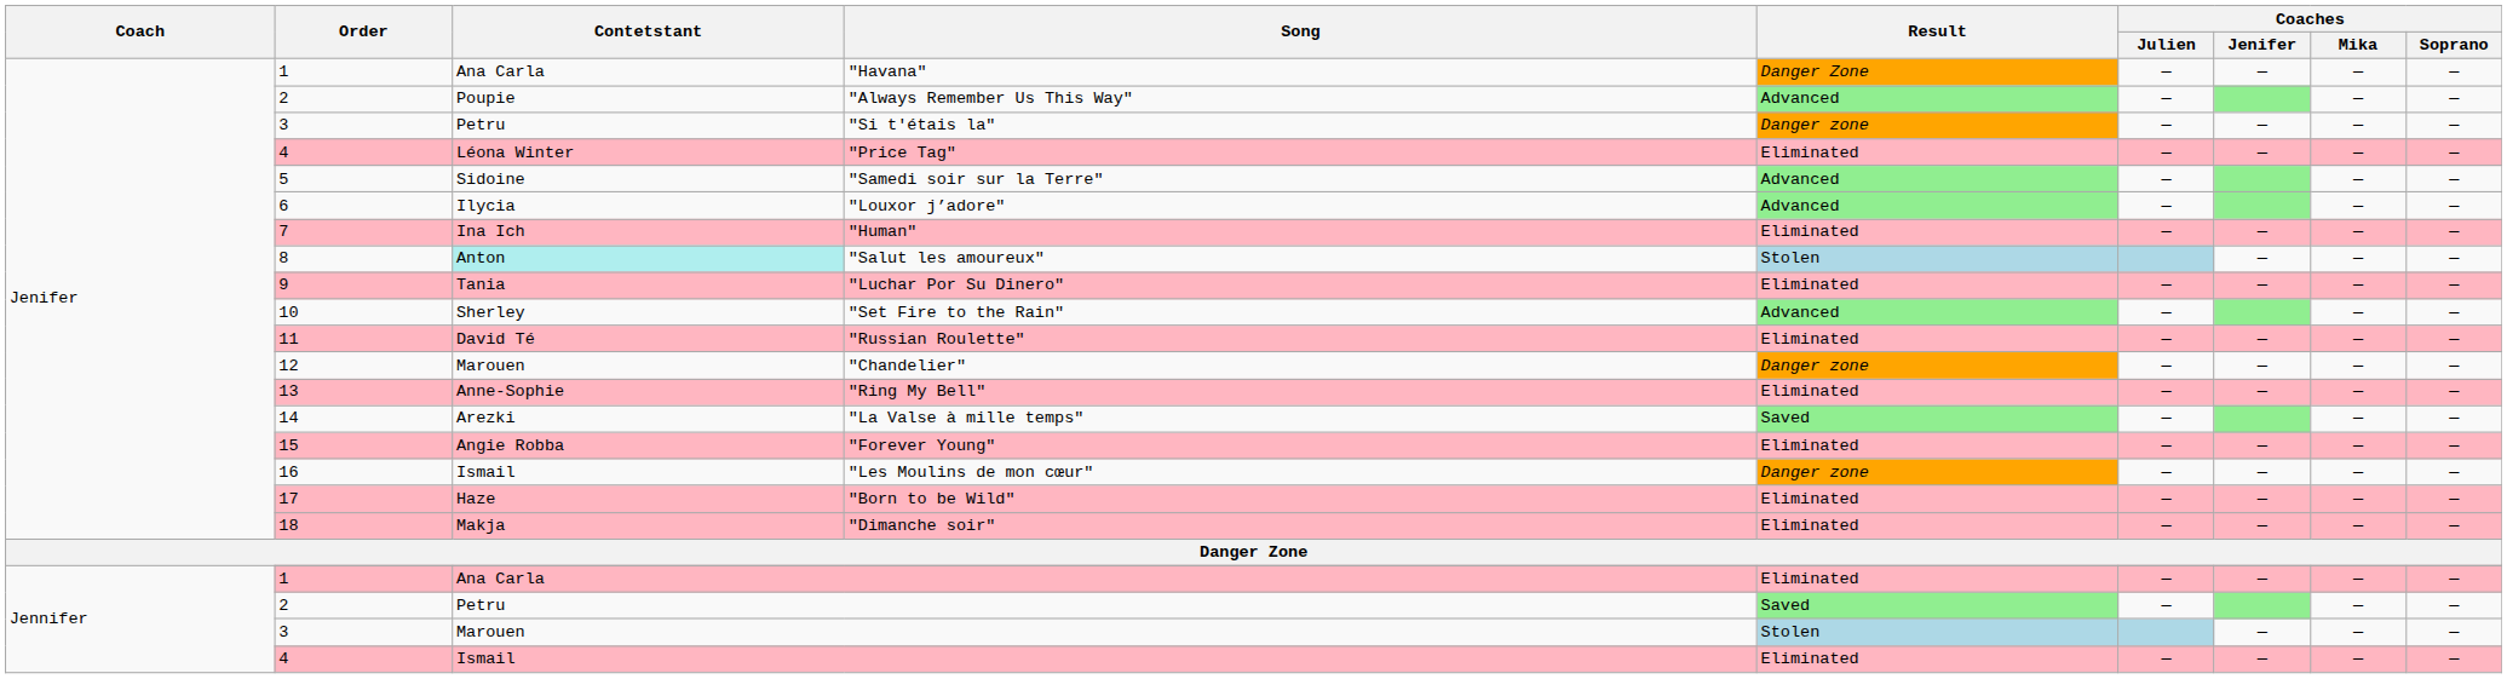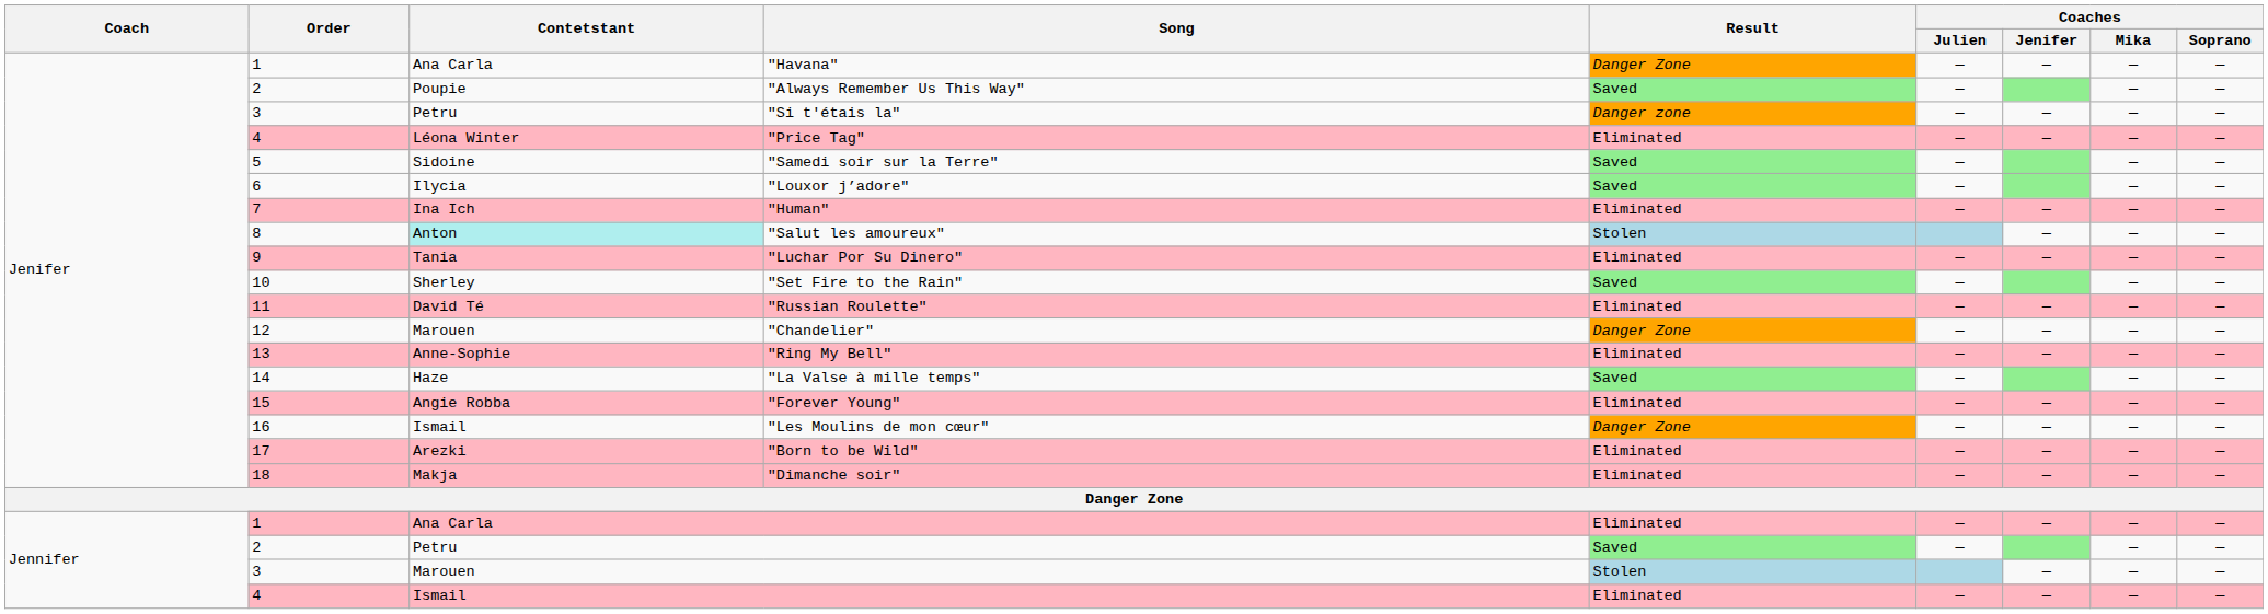 <table class="wikitable" style="width:100%;">
 <tr>
 <th rowspan="2">Coach</th>
 <th rowspan="2" scope="col">Order</th>
 <th rowspan="2" scope="col">Contetstant</th>
 <th rowspan="2" scope="col">Song</th>
 <th rowspan="2">Result</th>
 <th colspan="4" scope="col">Coaches</th>
 </tr>
 <tr>
 <th scope="col" width="70">Julien</th>
 <th scope="col" width="70">Jenifer</th>
 <th scope="col" width="70">Mika</th>
 <th scope="col" width="70">Soprano</th>
 </tr>
 <tr>
 <td rowspan="18">Jenifer</td>
 <td>1</td>
 <td>Ana Carla</td>
 <td>"Havana"</td>
 <td style="background:orange;"><em>Danger Zone</em></td>
 <td style="text-align:center;">—</td>
 <td style="text-align:center;">—</td>
 <td style="text-align:center;">—</td>
 <td style="text-align:center;">—</td>
 </tr>
 <tr>
 <td>2</td>
 <td>Poupie</td>
 <td>"Always Remember Us This Way"</td>
-<td style="background:#90EE90;">Advanced</td>
+<td style="background:#90EE90;">Saved</td>
 <td style="text-align:center;">—</td>
 <td style="background:#90EE90;text-align:center"><strong></strong></td>
 <td style="text-align:center;">—</td>
 <td style="text-align:center;">—</td>
 </tr>
 <tr>
 <td>3</td>
 <td>Petru</td>
 <td>"Si t'étais la"</td>
 <td style="background:orange;"><em>Danger zone</em></td>
 <td style="text-align:center;">—</td>
 <td style="text-align:center;">—</td>
 <td style="text-align:center;">—</td>
 <td style="text-align:center;">—</td>
 </tr>
 <tr style="background:lightpink">
 <td>4</td>
 <td>Léona Winter</td>
 <td>"Price Tag"</td>
 <td>Eliminated</td>
 <td style="text-align:center;">—</td>
 <td style="text-align:center;">—</td>
 <td style="text-align:center;">—</td>
 <td style="text-align:center;">—</td>
 </tr>
 <tr>
 <td>5</td>
 <td>Sidoine</td>
 <td>"Samedi soir sur la Terre"</td>
-<td style="background:#90EE90;">Advanced</td>
+<td style="background:#90EE90;">Saved</td>
 <td style="text-align:center;">—</td>
 <td style="background:#90EE90;text-align:center"><strong></strong></td>
 <td style="text-align:center;">—</td>
 <td style="text-align:center;">—</td>
 </tr>
 <tr>
 <td>6</td>
 <td>Ilycia</td>
 <td>"Louxor j’adore"</td>
-<td style="background:#90EE90;">Advanced</td>
+<td style="background:#90EE90;">Saved</td>
 <td style="text-align:center;">—</td>
 <td style="background:#90EE90;text-align:center"><strong></strong></td>
 <td style="text-align:center;">—</td>
 <td style="text-align:center;">—</td>
 </tr>
 <tr style="background:lightpink">
 <td>7</td>
 <td>Ina Ich</td>
 <td>"Human"</td>
 <td>Eliminated</td>
 <td style="text-align:center;">—</td>
 <td style="text-align:center;">—</td>
 <td style="text-align:center;">—</td>
 <td style="text-align:center;">—</td>
 </tr>
 <tr>
 <td>8</td>
 <td style="background: paleturquoise;">Anton</td>
 <td>"Salut les amoureux"</td>
 <td style="background:lightblue;">Stolen</td>
 <td style="background:lightblue;text-align:center"><strong></strong></td>
 <td style="text-align:center;">—</td>
 <td style="text-align:center;">—</td>
 <td style="text-align:center;">—</td>
 </tr>
 <tr style="background:lightpink">
 <td>9</td>
 <td>Tania</td>
 <td>"Luchar Por Su Dinero"</td>
 <td>Eliminated</td>
 <td style="text-align:center;">—</td>
 <td style="text-align:center;">—</td>
 <td style="text-align:center;">—</td>
 <td style="text-align:center;">—</td>
 </tr>
 <tr>
 <td>10</td>
 <td>Sherley</td>
 <td>"Set Fire to the Rain"</td>
-<td style="background:#90EE90;">Advanced</td>
+<td style="background:#90EE90;">Saved</td>
 <td style="text-align:center;">—</td>
 <td style="background:#90EE90;text-align:center"><strong></strong></td>
 <td style="text-align:center;">—</td>
 <td style="text-align:center;">—</td>
 </tr>
 <tr style="background:lightpink">
 <td>11</td>
 <td>David Té</td>
 <td>"Russian Roulette"</td>
 <td>Eliminated</td>
 <td style="text-align:center;">—</td>
 <td style="text-align:center;">—</td>
 <td style="text-align:center;">—</td>
 <td style="text-align:center;">—</td>
 </tr>
 <tr>
 <td>12</td>
 <td>Marouen</td>
 <td>"Chandelier"</td>
-<td style="background:orange;"><em>Danger zone</em></td>
+<td style="background:orange;"><em>Danger Zone</em></td>
 <td style="text-align:center;">—</td>
 <td style="text-align:center;">—</td>
 <td style="text-align:center;">—</td>
 <td style="text-align:center;">—</td>
 </tr>
 <tr style="background:lightpink">
 <td>13</td>
 <td>Anne-Sophie</td>
 <td>"Ring My Bell"</td>
 <td>Eliminated</td>
 <td style="text-align:center;">—</td>
 <td style="text-align:center;">—</td>
 <td style="text-align:center;">—</td>
 <td style="text-align:center;">—</td>
 </tr>
 <tr>
 <td>14</td>
-<td>Arezki</td>
+<td>Haze</td>
 <td>"La Valse à mille temps"</td>
 <td style="background:#90EE90;">Saved</td>
 <td style="text-align:center;">—</td>
 <td style="background:#90EE90;text-align:center"><strong></strong></td>
 <td style="text-align:center;">—</td>
 <td style="text-align:center;">—</td>
 </tr>
 <tr style="background:lightpink">
 <td>15</td>
 <td>Angie Robba</td>
 <td>"Forever Young"</td>
 <td>Eliminated</td>
 <td style="text-align:center;">—</td>
 <td style="text-align:center;">—</td>
 <td style="text-align:center;">—</td>
 <td style="text-align:center;">—</td>
 </tr>
 <tr>
 <td>16</td>
 <td>Ismail</td>
 <td>"Les Moulins de mon cœur"</td>
-<td style="background:orange;"><em>Danger zone</em></td>
+<td style="background:orange;"><em>Danger Zone</em></td>
 <td style="text-align:center;">—</td>
 <td style="text-align:center;">—</td>
 <td style="text-align:center;">—</td>
 <td style="text-align:center;">—</td>
 </tr>
 <tr style="background:lightpink">
 <td>17</td>
-<td>Haze</td>
+<td>Arezki</td>
 <td>"Born to be Wild"</td>
 <td>Eliminated</td>
 <td style="text-align:center;">—</td>
 <td style="text-align:center;">—</td>
 <td style="text-align:center;">—</td>
 <td style="text-align:center;">—</td>
 </tr>
 <tr style="background:lightpink">
 <td>18</td>
 <td>Makja</td>
 <td>"Dimanche soir"</td>
 <td>Eliminated</td>
 <td style="text-align:center;">—</td>
 <td style="text-align:center;">—</td>
 <td style="text-align:center;">—</td>
 <td style="text-align:center;">—</td>
 </tr>
 <tr>
 <th colspan="9" scope="col">Danger Zone</th>
 </tr>
 <tr>
 <td rowspan="5">Jennifer</td>
 </tr>
 <tr style="background:lightpink;">
 <td>1</td>
 <td colspan="2">Ana Carla</td>
 <td>Eliminated</td>
 <td style="text-align:center;">—</td>
 <td style="text-align:center;">—</td>
 <td style="text-align:center;">—</td>
 <td style="text-align:center;">—</td>
 </tr>
 <tr>
 <td>2</td>
 <td colspan="2">Petru</td>
 <td style="background:#90EE90;">Saved</td>
 <td style="text-align:center;">—</td>
 <td style="background:#90EE90;text-align:center"><strong></strong></td>
 <td style="text-align:center;">—</td>
 <td style="text-align:center;">—</td>
 </tr>
 <tr>
 <td>3</td>
 <td colspan="2">Marouen</td>
 <td style="background: lightblue;">Stolen</td>
 <td style="background: lightblue;text-align:center"><strong></strong></td>
 <td style="text-align:center;">—</td>
 <td style="text-align:center;">—</td>
 <td style="text-align:center;">—</td>
 </tr>
 <tr style="background:lightpink;">
 <td>4</td>
 <td colspan="2">Ismail</td>
 <td>Eliminated</td>
 <td style="text-align:center;">—</td>
 <td style="text-align:center;">—</td>
 <td style="text-align:center;">—</td>
 <td style="text-align:center;">—</td>
 </tr>
 </table>
